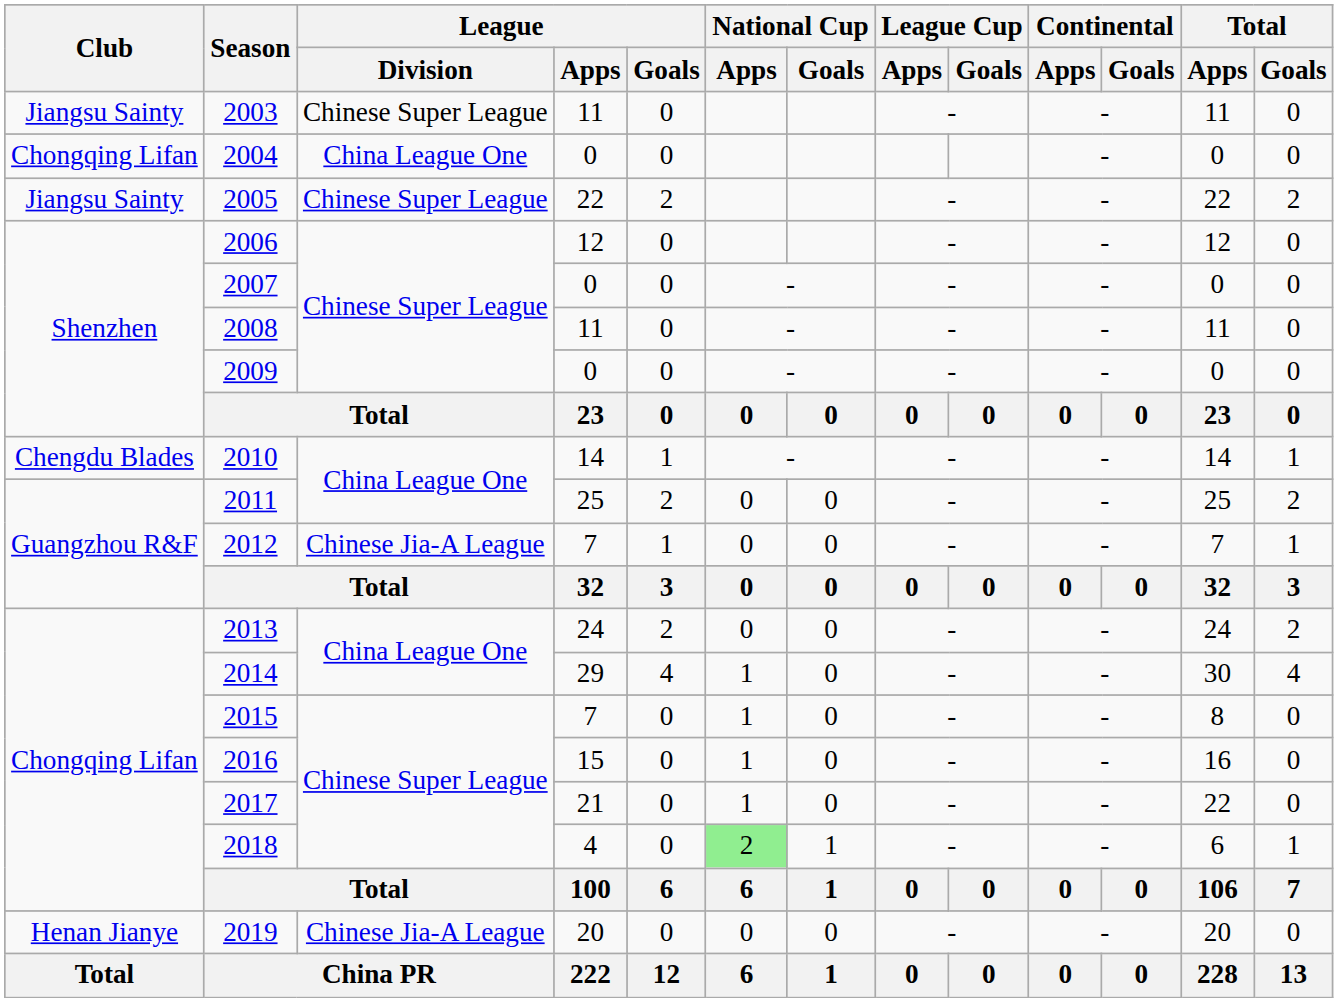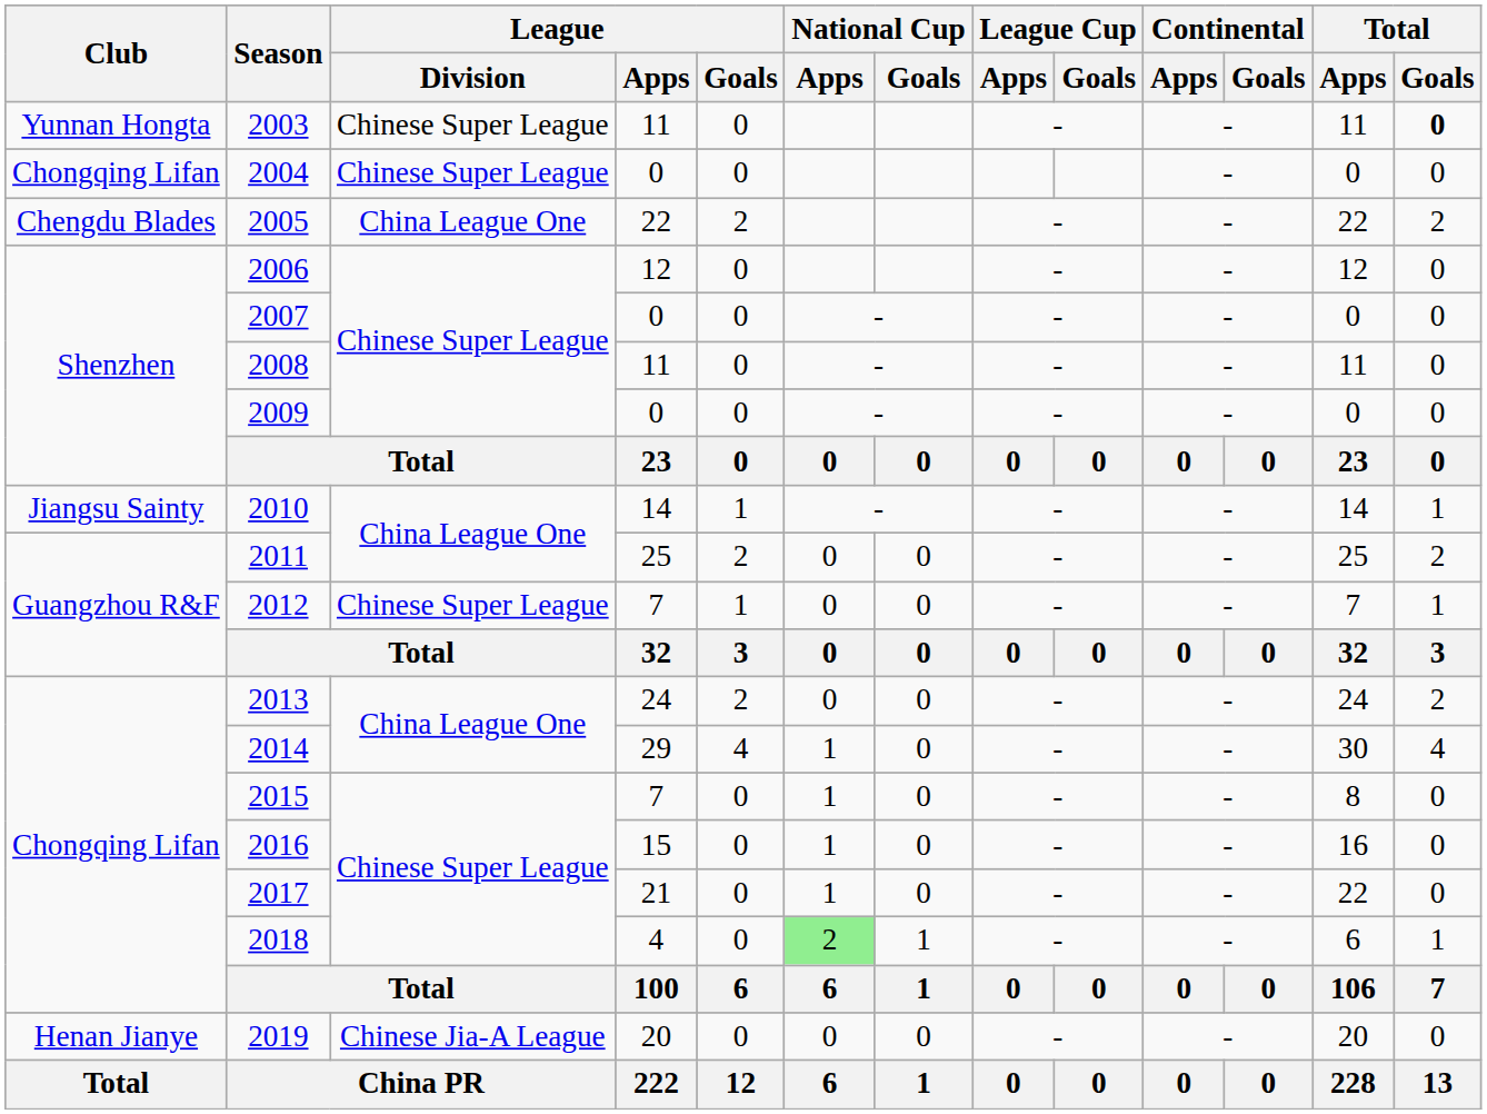 <table class="wikitable" style="text-align: center">
 <tr>
 <th rowspan="2">Club</th>
 <th rowspan="2">Season</th>
 <th colspan="3">League</th>
 <th colspan="2">National Cup</th>
 <th colspan="2">League Cup</th>
 <th colspan="2">Continental</th>
 <th colspan="2">Total</th>
 </tr>
 <tr>
 <th>Division</th>
 <th>Apps</th>
 <th>Goals</th>
 <th>Apps</th>
 <th>Goals</th>
 <th>Apps</th>
 <th>Goals</th>
 <th>Apps</th>
 <th>Goals</th>
 <th>Apps</th>
 <th>Goals</th>
 </tr>
 <tr>
-<td><a href='#'>Jiangsu Sainty</a></td>
+<td><a href='#'>Yunnan Hongta</a></td>
 <td><a href='#'>2003</a></td>
 <td>Chinese Super League</td>
 <td>11</td>
 <td>0</td>
 <td></td>
 <td></td>
 <td colspan="2">-</td>
 <td colspan="2">-</td>
 <td>11</td>
-<td>0</td>
+<td><strong>0</strong></td>
 </tr>
 <tr>
 <td><a href='#'>Chongqing Lifan</a></td>
 <td><a href='#'>2004</a></td>
-<td><a href='#'>China League One</a></td>
+<td><a href='#'>Chinese Super League</a></td>
 <td>0</td>
 <td>0</td>
 <td></td>
 <td></td>
 <td></td>
 <td></td>
 <td colspan="2">-</td>
 <td>0</td>
 <td>0</td>
 </tr>
 <tr>
-<td><a href='#'>Jiangsu Sainty</a></td>
+<td><a href='#'>Chengdu Blades</a></td>
 <td><a href='#'>2005</a></td>
-<td><a href='#'>Chinese Super League</a></td>
+<td><a href='#'>China League One</a></td>
 <td>22</td>
 <td>2</td>
 <td></td>
 <td></td>
 <td colspan="2">-</td>
 <td colspan="2">-</td>
 <td>22</td>
 <td>2</td>
 </tr>
 <tr>
 <td rowspan="5"><a href='#'>Shenzhen</a></td>
 <td><a href='#'>2006</a></td>
 <td rowspan="4"><a href='#'>Chinese Super League</a></td>
 <td>12</td>
 <td>0</td>
 <td></td>
 <td></td>
 <td colspan="2">-</td>
 <td colspan="2">-</td>
 <td>12</td>
 <td>0</td>
 </tr>
 <tr>
 <td><a href='#'>2007</a></td>
 <td>0</td>
 <td>0</td>
 <td colspan="2">-</td>
 <td colspan="2">-</td>
 <td colspan="2">-</td>
 <td>0</td>
 <td>0</td>
 </tr>
 <tr>
 <td><a href='#'>2008</a></td>
 <td>11</td>
 <td>0</td>
 <td colspan="2">-</td>
 <td colspan="2">-</td>
 <td colspan="2">-</td>
 <td>11</td>
 <td>0</td>
 </tr>
 <tr>
 <td><a href='#'>2009</a></td>
 <td>0</td>
 <td>0</td>
 <td colspan="2">-</td>
 <td colspan="2">-</td>
 <td colspan="2">-</td>
 <td>0</td>
 <td>0</td>
 </tr>
 <tr>
 <th colspan="2"><strong>Total</strong></th>
 <th>23</th>
 <th>0</th>
 <th>0</th>
 <th>0</th>
 <th>0</th>
 <th>0</th>
 <th>0</th>
 <th>0</th>
 <th>23</th>
 <th>0</th>
 </tr>
 <tr>
-<td><a href='#'>Chengdu Blades</a></td>
+<td><a href='#'>Jiangsu Sainty</a></td>
 <td><a href='#'>2010</a></td>
 <td rowspan="2"><a href='#'>China League One</a></td>
 <td>14</td>
 <td>1</td>
 <td colspan="2">-</td>
 <td colspan="2">-</td>
 <td colspan="2">-</td>
 <td>14</td>
 <td>1</td>
 </tr>
 <tr>
 <td rowspan="3"><a href='#'>Guangzhou R&F</a></td>
 <td><a href='#'>2011</a></td>
 <td>25</td>
 <td>2</td>
 <td>0</td>
 <td>0</td>
 <td colspan="2">-</td>
 <td colspan="2">-</td>
 <td>25</td>
 <td>2</td>
 </tr>
 <tr>
 <td><a href='#'>2012</a></td>
-<td><a href='#'>Chinese Jia-A League</a></td>
+<td><a href='#'>Chinese Super League</a></td>
 <td>7</td>
 <td>1</td>
 <td>0</td>
 <td>0</td>
 <td colspan="2">-</td>
 <td colspan="2">-</td>
 <td>7</td>
 <td>1</td>
 </tr>
 <tr>
 <th colspan="2"><strong>Total</strong></th>
 <th>32</th>
 <th>3</th>
 <th>0</th>
 <th>0</th>
 <th>0</th>
 <th>0</th>
 <th>0</th>
 <th>0</th>
 <th>32</th>
 <th>3</th>
 </tr>
 <tr>
 <td rowspan="7"><a href='#'>Chongqing Lifan</a></td>
 <td><a href='#'>2013</a></td>
 <td rowspan="2"><a href='#'>China League One</a></td>
 <td>24</td>
 <td>2</td>
 <td>0</td>
 <td>0</td>
 <td colspan="2">-</td>
 <td colspan="2">-</td>
 <td>24</td>
 <td>2</td>
 </tr>
 <tr>
 <td><a href='#'>2014</a></td>
 <td>29</td>
 <td>4</td>
 <td>1</td>
 <td>0</td>
 <td colspan="2">-</td>
 <td colspan="2">-</td>
 <td>30</td>
 <td>4</td>
 </tr>
 <tr>
 <td><a href='#'>2015</a></td>
 <td rowspan="4"><a href='#'>Chinese Super League</a></td>
 <td>7</td>
 <td>0</td>
 <td>1</td>
 <td>0</td>
 <td colspan="2">-</td>
 <td colspan="2">-</td>
 <td>8</td>
 <td>0</td>
 </tr>
 <tr>
 <td><a href='#'>2016</a></td>
 <td>15</td>
 <td>0</td>
 <td>1</td>
 <td>0</td>
 <td colspan="2">-</td>
 <td colspan="2">-</td>
 <td>16</td>
 <td>0</td>
 </tr>
 <tr>
 <td><a href='#'>2017</a></td>
 <td>21</td>
 <td>0</td>
 <td>1</td>
 <td>0</td>
 <td colspan="2">-</td>
 <td colspan="2">-</td>
 <td>22</td>
 <td>0</td>
 </tr>
 <tr>
 <td><a href='#'>2018</a></td>
 <td>4</td>
 <td>0</td>
 <td style="background: lightgreen;">2</td>
 <td>1</td>
 <td colspan="2">-</td>
 <td colspan="2">-</td>
 <td>6</td>
 <td>1</td>
 </tr>
 <tr>
 <th colspan="2"><strong>Total</strong></th>
 <th>100</th>
 <th>6</th>
 <th>6</th>
 <th>1</th>
 <th>0</th>
 <th>0</th>
 <th>0</th>
 <th>0</th>
 <th>106</th>
 <th>7</th>
 </tr>
 <tr>
 <td><a href='#'>Henan Jianye</a></td>
 <td><a href='#'>2019</a></td>
 <td><a href='#'>Chinese Jia-A League</a></td>
 <td>20</td>
 <td>0</td>
 <td>0</td>
 <td>0</td>
 <td colspan="2">-</td>
 <td colspan="2">-</td>
 <td>20</td>
 <td>0</td>
 </tr>
 <tr>
 <th rowspan=3>Total</th>
 <th colspan=2>China PR</th>
 <th>222</th>
 <th>12</th>
 <th>6</th>
 <th>1</th>
 <th>0</th>
 <th>0</th>
 <th>0</th>
 <th>0</th>
 <th>228</th>
 <th>13</th>
 </tr>
 </table>
